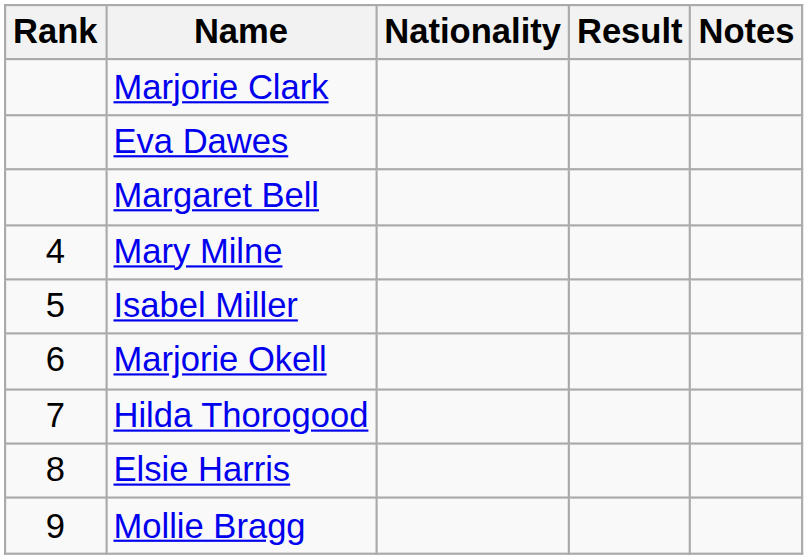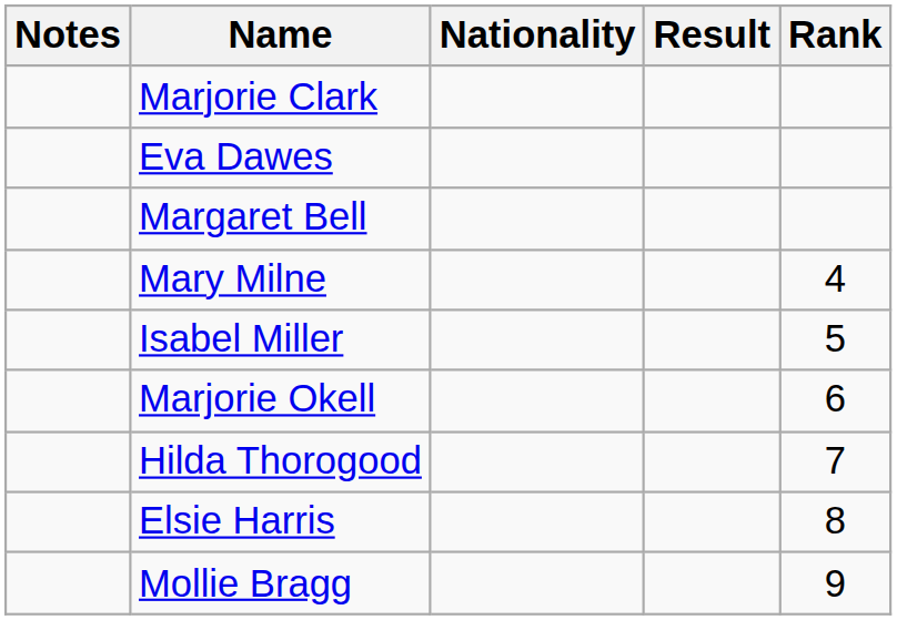 <table class="wikitable sortable" style=" text-align:center">
 <tr>
-<th>Rank</th>
+<th>Notes</th>
 <th>Name</th>
 <th>Nationality</th>
 <th>Result</th>
-<th>Notes</th>
+<th>Rank</th>
 </tr>
 <tr>
 <td></td>
 <td align=left><a href='#'>Marjorie Clark</a></td>
 <td align=left></td>
 <td></td>
 <td></td>
 </tr>
 <tr>
 <td></td>
 <td align=left><a href='#'>Eva Dawes</a></td>
 <td align=left></td>
 <td></td>
 <td></td>
 </tr>
 <tr>
 <td></td>
 <td align=left><a href='#'>Margaret Bell</a></td>
 <td align=left></td>
 <td></td>
 <td></td>
 </tr>
 <tr>
-<td>4</td>
+<td></td>
 <td align=left><a href='#'>Mary Milne</a></td>
 <td align=left></td>
 <td></td>
-<td></td>
+<td>4</td>
 </tr>
 <tr>
-<td>5</td>
+<td></td>
 <td align=left><a href='#'>Isabel Miller</a></td>
 <td align=left></td>
 <td></td>
-<td></td>
+<td>5</td>
 </tr>
 <tr>
-<td>6</td>
+<td></td>
 <td align=left><a href='#'>Marjorie Okell</a></td>
 <td align=left></td>
 <td></td>
-<td></td>
+<td>6</td>
 </tr>
 <tr>
-<td>7</td>
+<td></td>
 <td align=left><a href='#'>Hilda Thorogood</a></td>
 <td align=left></td>
 <td></td>
-<td></td>
+<td>7</td>
 </tr>
 <tr>
-<td>8</td>
+<td></td>
 <td align=left><a href='#'>Elsie Harris</a></td>
 <td align=left></td>
 <td></td>
-<td></td>
+<td>8</td>
 </tr>
 <tr>
-<td>9</td>
+<td></td>
 <td align=left><a href='#'>Mollie Bragg</a></td>
 <td align=left></td>
 <td></td>
-<td></td>
+<td>9</td>
 </tr>
 </table>
